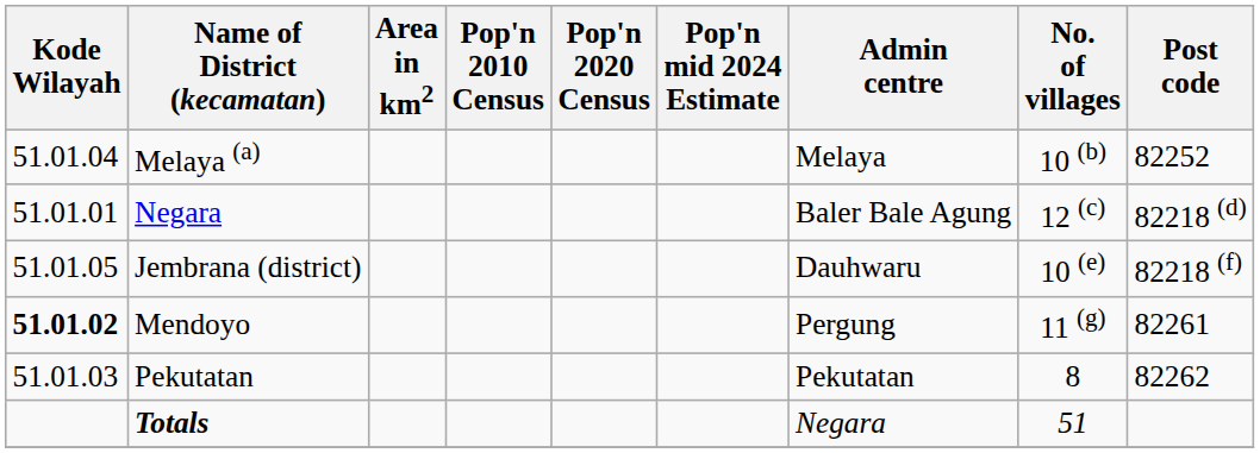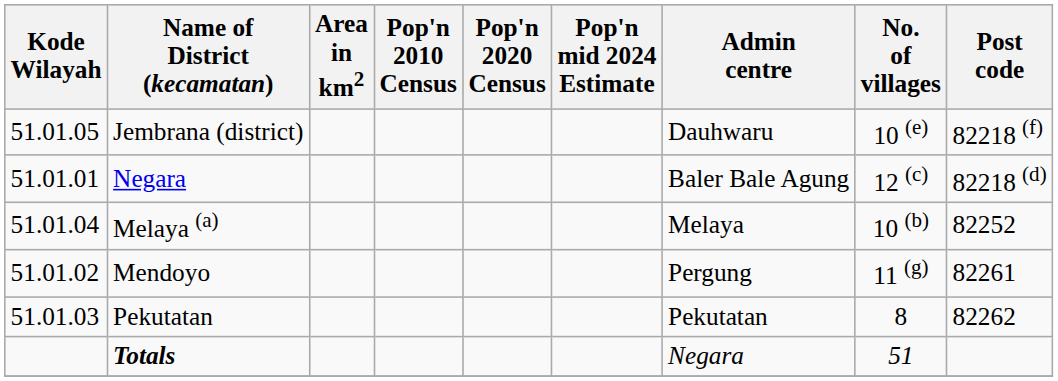 <table class="wikitable sortable" style="margin-bottom: 0;">
 <tr>
 <th>Kode <br>Wilayah</th>
 <th>Name of<br>District<br>(<em>kecamatan</em>)</th>
 <th>Area<br> in <br> km<sup>2</sup></th>
 <th>Pop'n <br> 2010 <br>Census</th>
 <th>Pop'n <br> 2020 <br>Census</th>
 <th>Pop'n <br> mid 2024 <br>Estimate</th>
 <th>Admin<br>centre</th>
 <th>No.<br>of<br>villages</th>
 <th>Post<br>code</th>
 </tr>
 <tr>
-<td>51.01.04</td>
-<td>Melaya <sup>(a)</sup></td>
+<td>51.01.05</td>
+<td>Jembrana (district)</td>
 <td align="right"></td>
 <td align="right"></td>
 <td align="right"></td>
 <td align="right"></td>
-<td>Melaya</td>
-<td align="center">10 <sup>(b)</sup></td>
-<td>82252</td>
+<td>Dauhwaru</td>
+<td align="center">10 <sup>(e)</sup></td>
+<td>82218 <sup>(f)</sup></td>
 </tr>
 <tr>
 <td>51.01.01</td>
 <td><a href='#'>Negara</a></td>
 <td align="right"></td>
 <td align="right"></td>
 <td align="right"></td>
 <td align="right"></td>
 <td>Baler Bale Agung</td>
 <td align="center">12 <sup>(c)</sup></td>
 <td>82218 <sup>(d)</sup></td>
 </tr>
 <tr>
-<td>51.01.05</td>
-<td>Jembrana (district)</td>
+<td>51.01.04</td>
+<td>Melaya <sup>(a)</sup></td>
 <td align="right"></td>
 <td align="right"></td>
 <td align="right"></td>
 <td align="right"></td>
-<td>Dauhwaru</td>
-<td align="center">10 <sup>(e)</sup></td>
-<td>82218 <sup>(f)</sup></td>
+<td>Melaya</td>
+<td align="center">10 <sup>(b)</sup></td>
+<td>82252</td>
 </tr>
 <tr>
-<td><strong>51.01.02</strong></td>
+<td>51.01.02</td>
 <td>Mendoyo</td>
 <td align="right"></td>
 <td align="right"></td>
 <td align="right"></td>
 <td align="right"></td>
 <td>Pergung</td>
 <td align="center">11 <sup>(g)</sup></td>
 <td>82261</td>
 </tr>
 <tr>
 <td>51.01.03</td>
 <td>Pekutatan</td>
 <td align="right"></td>
 <td align="right"></td>
 <td align="right"></td>
 <td align="right"></td>
 <td>Pekutatan</td>
 <td align="center">8</td>
 <td>82262</td>
 </tr>
 <tr>
 <td></td>
 <td><strong><em>Totals</em></strong></td>
 <td align="right"><em></em></td>
 <td align="right"><em></em></td>
 <td align="right"><em></em></td>
 <td align="right"><em></em></td>
 <td><em>Negara</em></td>
 <td align="center"><em>51</em></td>
 <td></td>
 </tr>
 <tr>
 </tr>
 </table>
